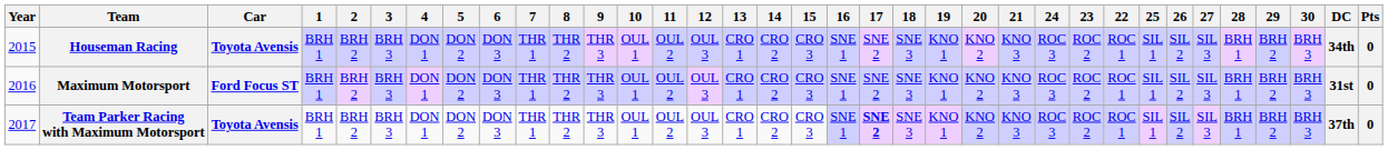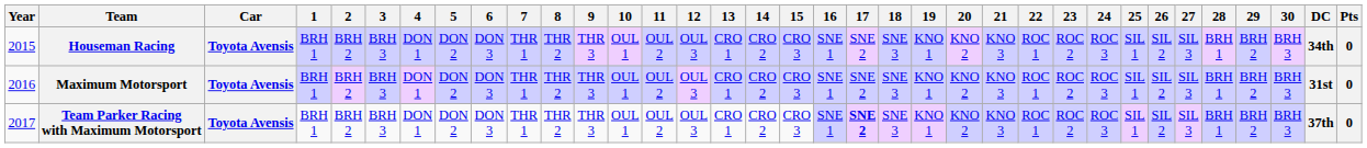 <table class="wikitable" style="text-align:center; font-size:85%">
 <tr>
 <th>Year</th>
 <th>Team</th>
 <th>Car</th>
 <th>1</th>
 <th>2</th>
 <th>3</th>
 <th>4</th>
 <th>5</th>
 <th>6</th>
 <th>7</th>
 <th>8</th>
 <th>9</th>
 <th>10</th>
 <th>11</th>
 <th>12</th>
 <th>13</th>
 <th>14</th>
 <th>15</th>
 <th>16</th>
 <th>17</th>
 <th>18</th>
 <th>19</th>
 <th>20</th>
 <th>21</th>
+<th>22</th>
+<th>23</th>
 <th>24</th>
-<th>23</th>
-<th>22</th>
 <th>25</th>
 <th>26</th>
 <th>27</th>
 <th>28</th>
 <th>29</th>
 <th>30</th>
 <th>DC</th>
 <th>Pts</th>
 </tr>
 <tr>
 <td><a href='#'>2015</a></td>
 <th nowrap><a href='#'>Houseman Racing</a></th>
 <th nowrap><a href='#'>Toyota Avensis</a></th>
 <td style="background:#CFCFFF;"><a href='#'>BRH<br>1</a><br></td>
 <td style="background:#CFCFFF;"><a href='#'>BRH<br>2</a><br></td>
 <td style="background:#CFCFFF;"><a href='#'>BRH<br>3</a><br></td>
 <td style="background:#CFCFFF;"><a href='#'>DON<br>1</a><br></td>
 <td style="background:#CFCFFF;"><a href='#'>DON<br>2</a><br></td>
 <td style="background:#CFCFFF;"><a href='#'>DON<br>3</a><br></td>
 <td style="background:#CFCFFF;"><a href='#'>THR<br>1</a><br></td>
 <td style="background:#CFCFFF;"><a href='#'>THR<br>2</a><br></td>
 <td style="background:#EFCFFF;"><a href='#'>THR<br>3</a><br></td>
 <td style="background:#EFCFFF;"><a href='#'>OUL<br>1</a><br></td>
 <td style="background:#CFCFFF;"><a href='#'>OUL<br>2</a><br></td>
 <td style="background:#CFCFFF;"><a href='#'>OUL<br>3</a><br></td>
 <td style="background:#CFCFFF;"><a href='#'>CRO<br>1</a><br></td>
 <td style="background:#CFCFFF;"><a href='#'>CRO<br>2</a><br></td>
 <td style="background:#CFCFFF;"><a href='#'>CRO<br>3</a><br></td>
 <td style="background:#CFCFFF;"><a href='#'>SNE<br>1</a><br></td>
 <td style="background:#EFCFFF;"><a href='#'>SNE<br>2</a><br></td>
 <td style="background:#CFCFFF;"><a href='#'>SNE<br>3</a><br></td>
 <td style="background:#CFCFFF;"><a href='#'>KNO<br>1</a><br></td>
 <td style="background:#EFCFFF;"><a href='#'>KNO<br>2</a><br></td>
 <td style="background:#CFCFFF;"><a href='#'>KNO<br>3</a><br></td>
+<td style="background:#CFCFFF;"><a href='#'>ROC<br>1</a><br></td>
+<td style="background:#CFCFFF;"><a href='#'>ROC<br>2</a><br></td>
 <td style="background:#CFCFFF;"><a href='#'>ROC<br>3</a><br></td>
-<td style="background:#CFCFFF;"><a href='#'>ROC<br>2</a><br></td>
-<td style="background:#CFCFFF;"><a href='#'>ROC<br>1</a><br></td>
 <td style="background:#CFCFFF;"><a href='#'>SIL<br>1</a><br></td>
 <td style="background:#CFCFFF;"><a href='#'>SIL<br>2</a><br></td>
 <td style="background:#CFCFFF;"><a href='#'>SIL<br>3</a><br></td>
 <td style="background:#EFCFFF;"><a href='#'>BRH<br>1</a><br></td>
 <td style="background:#CFCFFF;"><a href='#'>BRH<br>2</a><br></td>
 <td style="background:#EFCFFF;"><a href='#'>BRH<br>3</a><br></td>
 <th>34th</th>
 <th>0</th>
 </tr>
 <tr>
 <td><a href='#'>2016</a></td>
 <th nowrap>Maximum Motorsport</th>
-<th nowrap><a href='#'>Ford Focus ST</a></th>
+<th nowrap><a href='#'>Toyota Avensis</a></th>
 <td style="background:#CFCFFF;"><a href='#'>BRH<br>1</a><br></td>
 <td style="background:#EFCFFF;"><a href='#'>BRH<br>2</a><br></td>
 <td style="background:#CFCFFF;"><a href='#'>BRH<br>3</a><br></td>
 <td style="background:#EFCFFF;"><a href='#'>DON<br>1</a><br></td>
 <td style="background:#CFCFFF;"><a href='#'>DON<br>2</a><br></td>
 <td style="background:#CFCFFF;"><a href='#'>DON<br>3</a><br></td>
 <td style="background:#CFCFFF;"><a href='#'>THR<br>1</a><br></td>
 <td style="background:#CFCFFF;"><a href='#'>THR<br>2</a><br></td>
 <td style="background:#CFCFFF;"><a href='#'>THR<br>3</a><br></td>
 <td style="background:#CFCFFF;"><a href='#'>OUL<br>1</a><br></td>
 <td style="background:#CFCFFF;"><a href='#'>OUL<br>2</a><br></td>
 <td style="background:#EFCFFF;"><a href='#'>OUL<br>3</a><br></td>
 <td style="background:#CFCFFF;"><a href='#'>CRO<br>1</a><br></td>
 <td style="background:#CFCFFF;"><a href='#'>CRO<br>2</a><br></td>
 <td style="background:#CFCFFF;"><a href='#'>CRO<br>3</a><br></td>
 <td style="background:#CFCFFF;"><a href='#'>SNE<br>1</a><br></td>
 <td style="background:#CFCFFF;"><a href='#'>SNE<br>2</a><br></td>
 <td style="background:#CFCFFF;"><a href='#'>SNE<br>3</a><br></td>
 <td style="background:#CFCFFF;"><a href='#'>KNO<br>1</a><br></td>
 <td style="background:#CFCFFF;"><a href='#'>KNO<br>2</a><br></td>
 <td style="background:#CFCFFF;"><a href='#'>KNO<br>3</a><br></td>
+<td style="background:#CFCFFF;"><a href='#'>ROC<br>1</a><br></td>
+<td style="background:#CFCFFF;"><a href='#'>ROC<br>2</a><br></td>
 <td style="background:#CFCFFF;"><a href='#'>ROC<br>3</a><br></td>
-<td style="background:#CFCFFF;"><a href='#'>ROC<br>2</a><br></td>
-<td style="background:#CFCFFF;"><a href='#'>ROC<br>1</a><br></td>
 <td style="background:#CFCFFF;"><a href='#'>SIL<br>1</a><br></td>
 <td style="background:#CFCFFF;"><a href='#'>SIL<br>2</a><br></td>
 <td style="background:#CFCFFF;"><a href='#'>SIL<br>3</a><br></td>
 <td style="background:#CFCFFF;"><a href='#'>BRH<br>1</a><br></td>
 <td style="background:#CFCFFF;"><a href='#'>BRH<br>2</a><br></td>
 <td style="background:#CFCFFF;"><a href='#'>BRH<br>3</a><br></td>
 <th>31st</th>
 <th>0</th>
 </tr>
 <tr>
 <td><a href='#'>2017</a></td>
 <th nowrap><a href='#'>Team Parker Racing</a><br>with Maximum Motorsport</th>
 <th nowrap><a href='#'>Toyota Avensis</a></th>
 <td><a href='#'>BRH<br>1</a></td>
 <td><a href='#'>BRH<br>2</a></td>
 <td><a href='#'>BRH<br>3</a></td>
 <td><a href='#'>DON<br>1</a></td>
 <td><a href='#'>DON<br>2</a></td>
 <td><a href='#'>DON<br>3</a></td>
 <td><a href='#'>THR<br>1</a></td>
 <td><a href='#'>THR<br>2</a></td>
 <td><a href='#'>THR<br>3</a></td>
 <td><a href='#'>OUL<br>1</a></td>
 <td><a href='#'>OUL<br>2</a></td>
 <td><a href='#'>OUL<br>3</a></td>
 <td><a href='#'>CRO<br>1</a></td>
 <td><a href='#'>CRO<br>2</a></td>
 <td><a href='#'>CRO<br>3</a></td>
 <td style="background:#CFCFFF;"><a href='#'>SNE<br>1</a><br></td>
 <td style="background:#EFCFFF;"><strong><a href='#'>SNE<br>2</a><br></strong></td>
 <td style="background:#EFCFFF;"><a href='#'>SNE<br>3</a><br></td>
 <td style="background:#EFCFFF;"><a href='#'>KNO<br>1</a><br></td>
 <td style="background:#CFCFFF;"><a href='#'>KNO<br>2</a><br></td>
 <td style="background:#CFCFFF;"><a href='#'>KNO<br>3</a><br></td>
+<td style="background:#CFCFFF;"><a href='#'>ROC<br>1</a><br></td>
+<td style="background:#CFCFFF;"><a href='#'>ROC<br>2</a><br></td>
 <td style="background:#CFCFFF;"><a href='#'>ROC<br>3</a><br></td>
-<td style="background:#CFCFFF;"><a href='#'>ROC<br>2</a><br></td>
-<td style="background:#CFCFFF;"><a href='#'>ROC<br>1</a><br></td>
 <td style="background:#EFCFFF;"><a href='#'>SIL<br>1</a><br></td>
 <td style="background:#CFCFFF;"><a href='#'>SIL<br>2</a><br></td>
 <td style="background:#EFCFFF;"><a href='#'>SIL<br>3</a><br></td>
 <td style="background:#CFCFFF;"><a href='#'>BRH<br>1</a><br></td>
 <td style="background:#CFCFFF;"><a href='#'>BRH<br>2</a><br></td>
 <td style="background:#CFCFFF;"><a href='#'>BRH<br>3</a><br></td>
 <th>37th</th>
 <th>0</th>
 </tr>
 </table>
